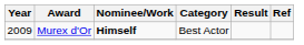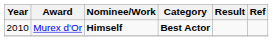 <table class="wikitable">
 <tr>
 <th>Year</th>
 <th>Award</th>
 <th>Nominee/Work</th>
 <th>Category</th>
 <th>Result</th>
 <th>Ref</th>
 </tr>
 <tr>
-<td>2009</td>
+<td>2010</td>
 <td><a href='#'>Murex d'Or</a></td>
 <td><strong>Himself</strong></td>
-<td>Best Actor</td>
+<td><strong>Best Actor</strong></td>
 <td></td>
 <td></td>
 </tr>
 <tr>
 </tr>
 </table>
